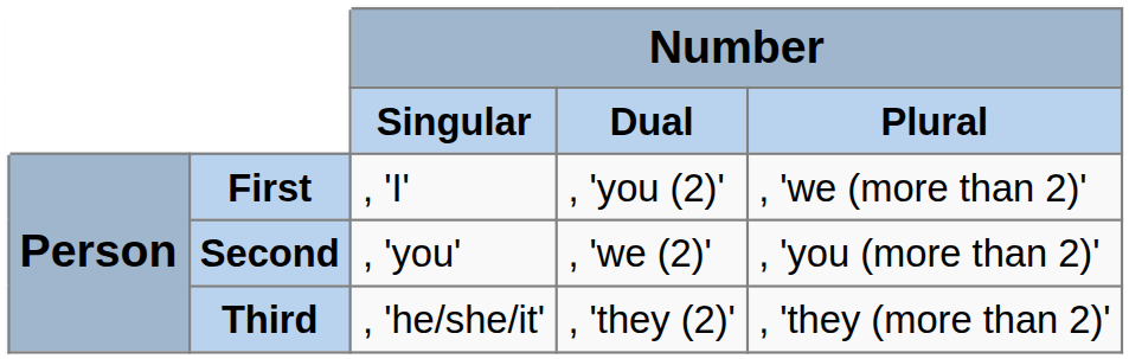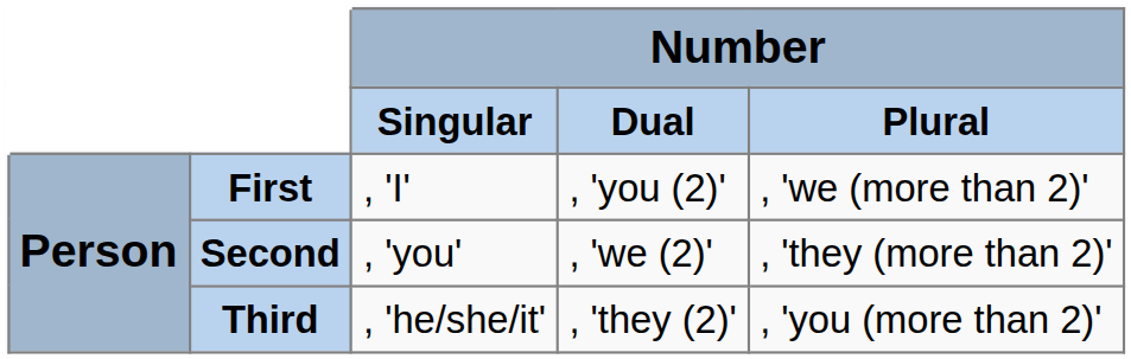 <table border="1" cellpadding="4" cellspacing="0" align="center" style="margin: 0 0 1em 1em; background: #f9f9f9; border: 1px gray solid; border-collapse: collapse; font-size: 95%; vertical-align: center;">
 <tr>
 <td colspan=2 rowspan=2 style="background:white;border-top:2px white solid;border-right:1px solid gray;border-bottom:1px solid gray;border-left:2px white solid;"></td>
 <th colspan=3 style="background:#9FB6CD;"><big>Number</big></th>
 </tr>
 <tr>
 <th style="background:#B9D3EE">Singular</th>
 <th style="background:#B9D3EE">Dual</th>
 <th style="background:#B9D3EE">Plural</th>
 </tr>
 <tr>
 <th rowspan=3 style="background:#9FB6CD"><big>Person</big></th>
 <th style="background:#B9D3EE">First</th>
 <td>, 'I'</td>
 <td>, 'you (2)'</td>
 <td>, 'we (more than 2)'</td>
 </tr>
 <tr>
 <th style="background:#B9D3EE">Second</th>
 <td>, 'you'</td>
 <td>, 'we (2)'</td>
-<td>, 'you (more than 2)'</td>
+<td>, 'they (more than 2)'</td>
 </tr>
 <tr>
 <th style="background:#B9D3EE">Third</th>
 <td>, 'he/she/it'</td>
 <td>, 'they (2)'</td>
-<td>, 'they (more than 2)'</td>
+<td>, 'you (more than 2)'</td>
 </tr>
 </table>
